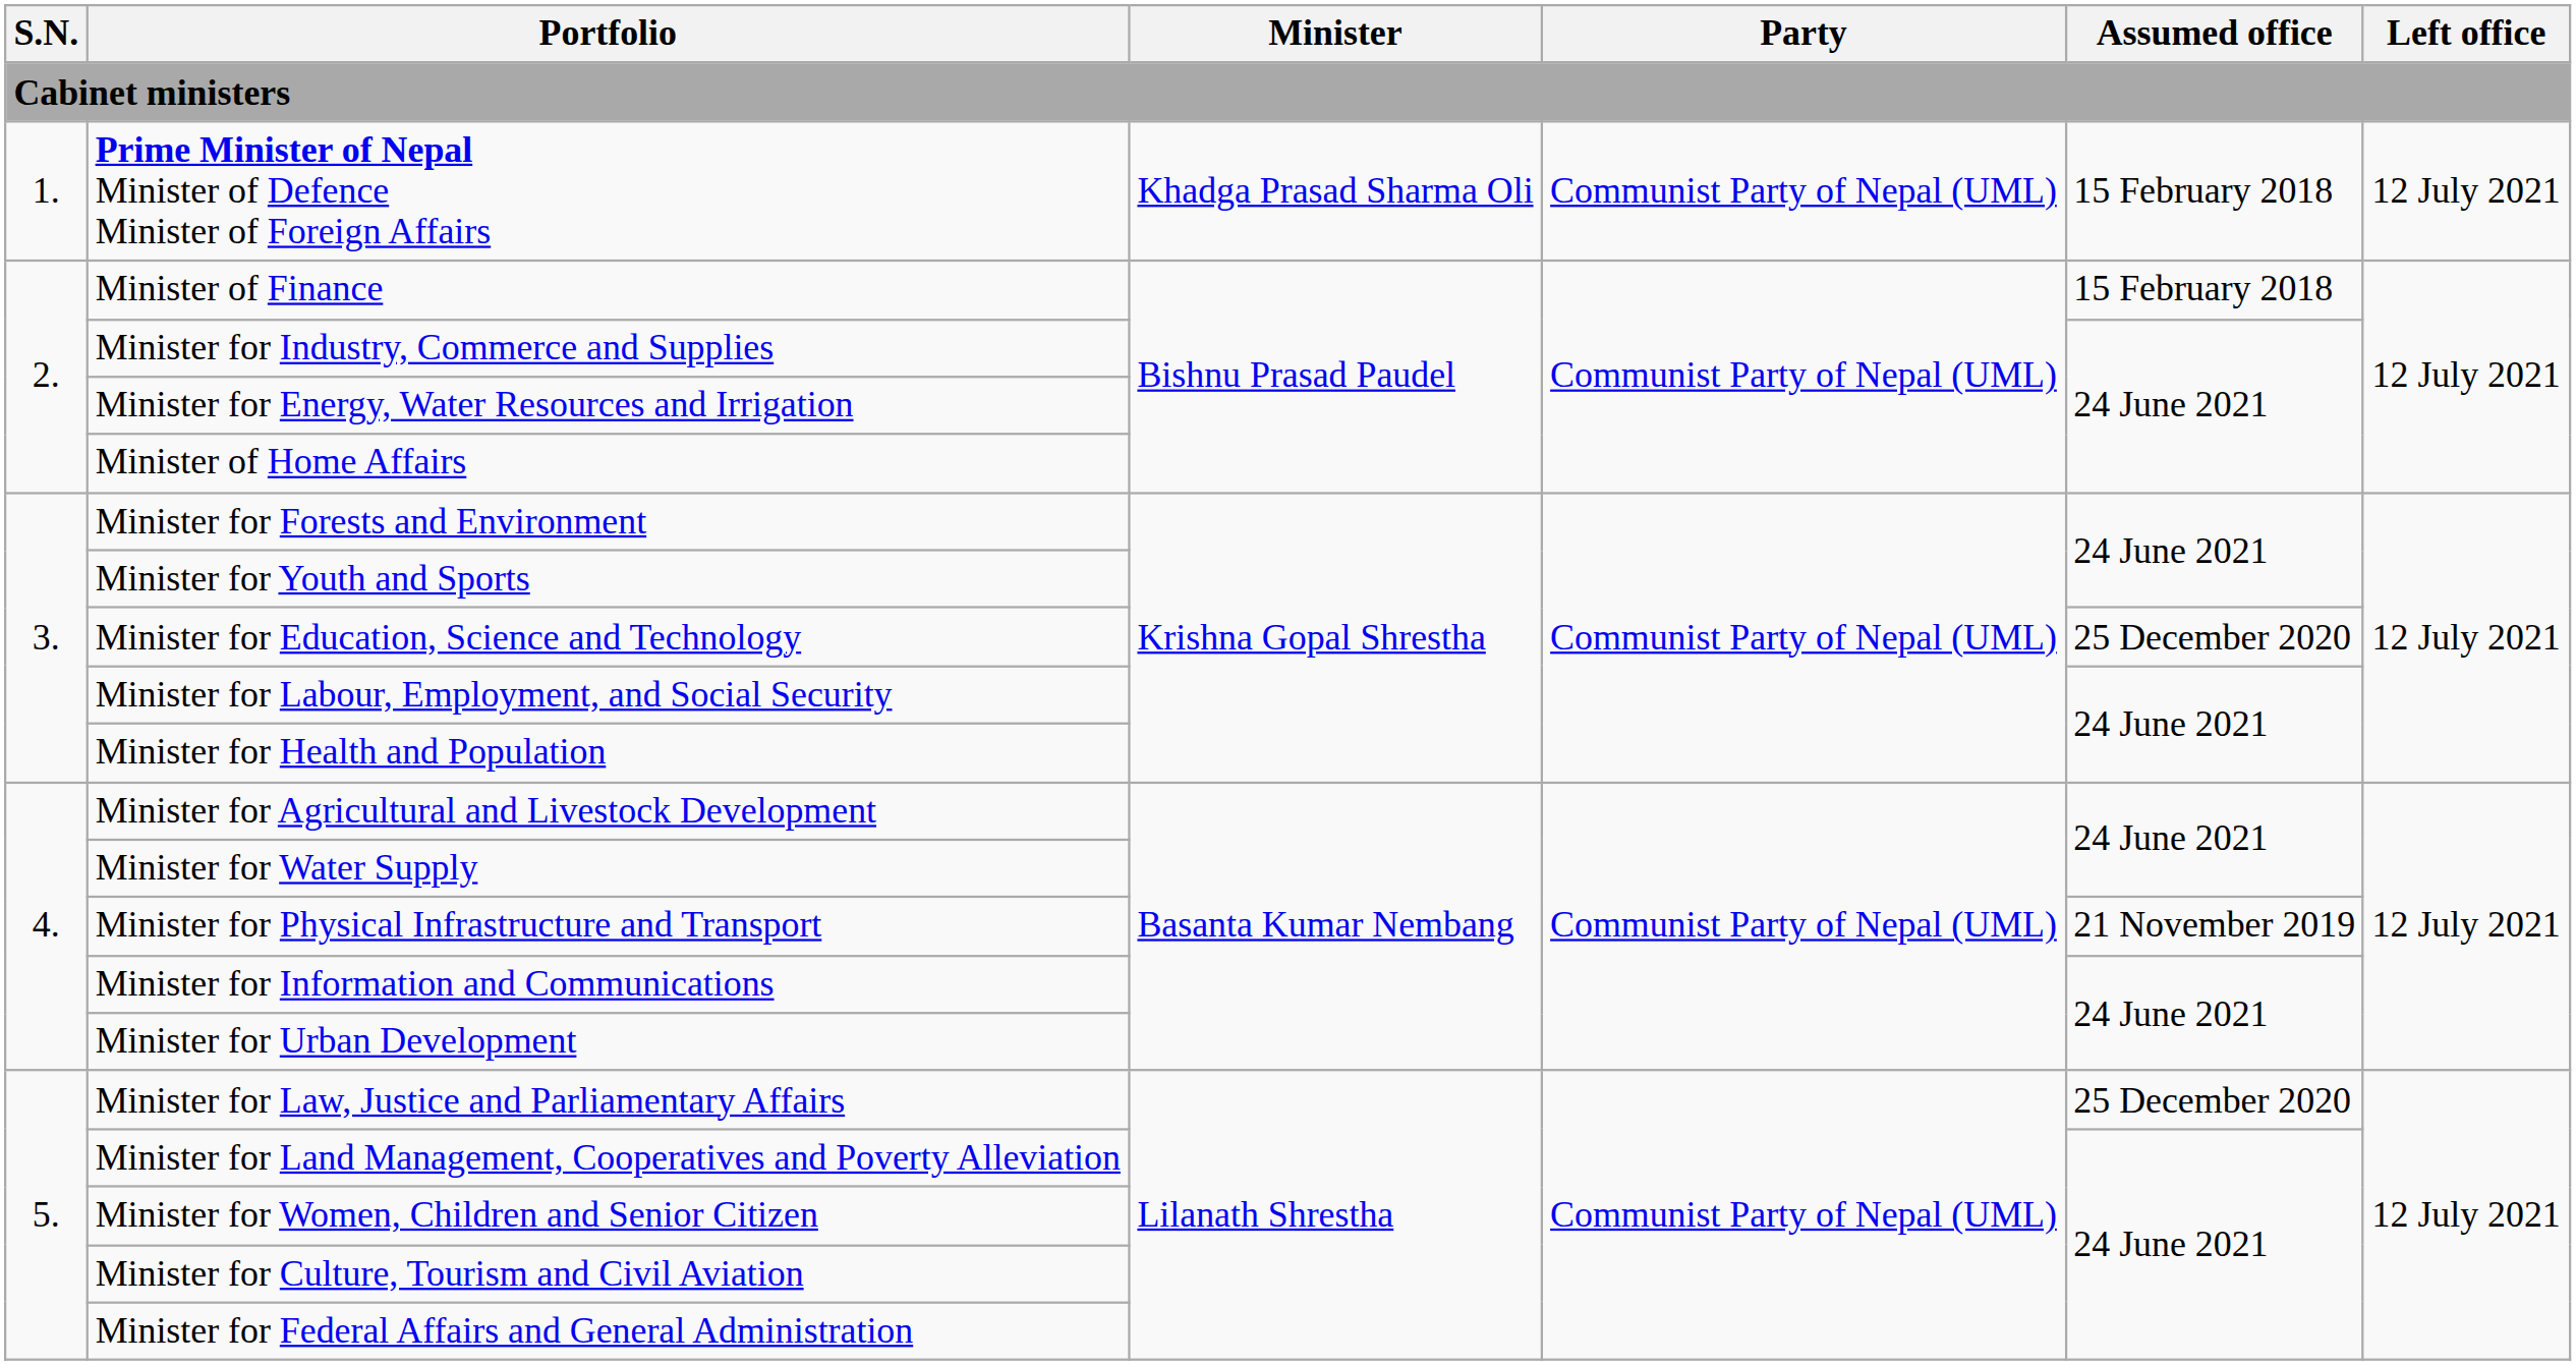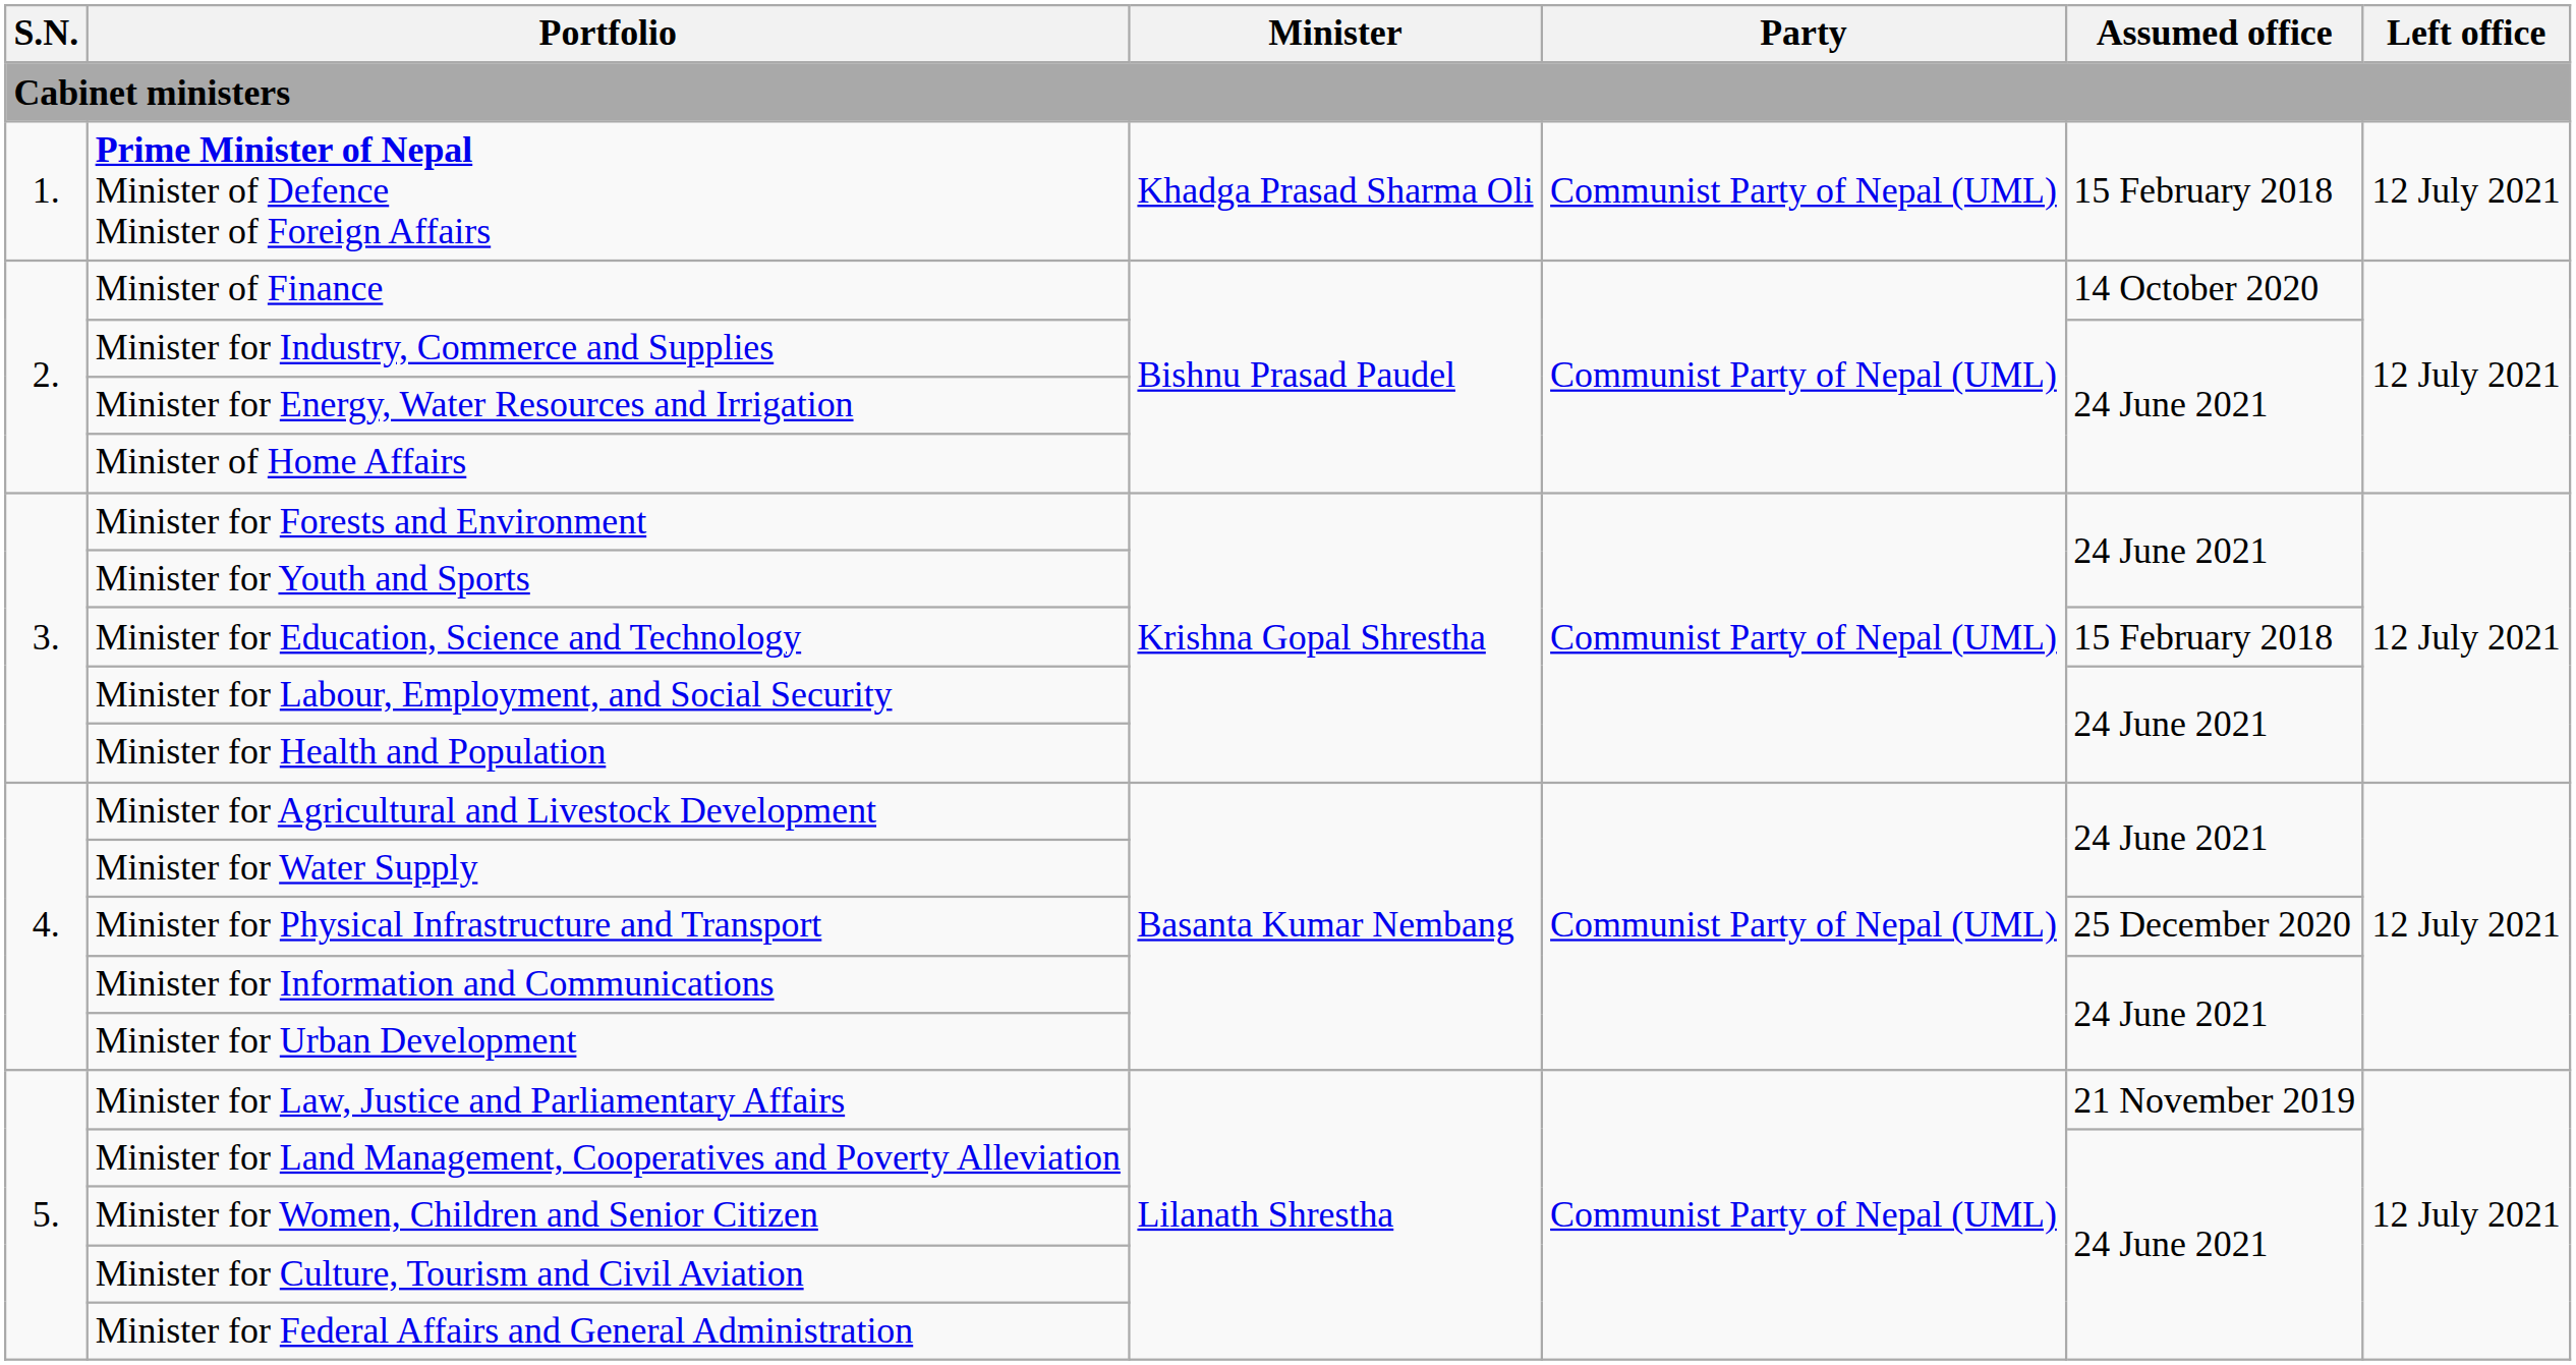 <table class="wikitable">
 <tr>
 <th>S.N.</th>
 <th>Portfolio</th>
 <th>Minister</th>
 <th>Party</th>
 <th>Assumed office</th>
 <th>Left office</th>
 </tr>
 <tr>
 <td colspan="6" bgcolor="darkgrey"><strong>Cabinet ministers</strong></td>
 </tr>
 <tr>
 <td style="text-align:center;">1.</td>
 <td><strong><a href='#'>Prime Minister of Nepal</a></strong><br>Minister of <a href='#'>Defence</a><br>Minister of <a href='#'>Foreign Affairs</a></td>
 <td><a href='#'>Khadga Prasad Sharma Oli</a></td>
 <td><a href='#'>Communist Party of Nepal (UML)</a></td>
 <td>15 February 2018</td>
 <td>12 July 2021</td>
 </tr>
 <tr>
 <td rowspan="4" style="text-align:center;">2.</td>
 <td>Minister of <a href='#'>Finance</a></td>
 <td rowspan="4"><a href='#'>Bishnu Prasad Paudel</a></td>
 <td rowspan="4"><a href='#'>Communist Party of Nepal (UML)</a></td>
-<td>15 February 2018</td>
+<td>14 October 2020</td>
 <td rowspan="4">12 July 2021</td>
 </tr>
 <tr>
 <td>Minister for <a href='#'>Industry, Commerce and Supplies</a></td>
 <td rowspan="3">24 June 2021</td>
 </tr>
 <tr>
 <td>Minister for <a href='#'>Energy, Water Resources and Irrigation</a></td>
 </tr>
 <tr>
 <td>Minister of <a href='#'>Home Affairs</a></td>
 </tr>
 <tr>
 <td rowspan="5" style="text-align:center;">3.</td>
 <td>Minister for <a href='#'>Forests and Environment</a></td>
 <td rowspan="5"><a href='#'>Krishna Gopal Shrestha</a></td>
 <td rowspan="5"><a href='#'>Communist Party of Nepal (UML)</a></td>
 <td rowspan="2">24 June 2021</td>
 <td rowspan="5">12 July 2021</td>
 </tr>
 <tr>
 <td>Minister for <a href='#'>Youth and Sports</a></td>
 </tr>
 <tr>
 <td>Minister for <a href='#'>Education, Science and Technology</a></td>
-<td>25 December 2020</td>
+<td>15 February 2018</td>
 </tr>
 <tr>
 <td>Minister for <a href='#'>Labour, Employment, and Social Security</a></td>
 <td rowspan="2">24 June 2021</td>
 </tr>
 <tr>
 <td>Minister for <a href='#'>Health and Population</a></td>
 </tr>
 <tr>
 <td rowspan="5" style="text-align:center;">4.</td>
 <td>Minister for <a href='#'>Agricultural and Livestock Development</a></td>
 <td rowspan="5"><a href='#'>Basanta Kumar Nembang</a></td>
 <td rowspan="5"><a href='#'>Communist Party of Nepal (UML)</a></td>
 <td rowspan="2">24 June 2021</td>
 <td rowspan="5">12 July 2021</td>
 </tr>
 <tr>
 <td>Minister for <a href='#'>Water Supply</a></td>
 </tr>
 <tr>
 <td>Minister for <a href='#'>Physical Infrastructure and Transport</a></td>
-<td>21 November 2019</td>
+<td>25 December 2020</td>
 </tr>
 <tr>
 <td>Minister for <a href='#'>Information and Communications</a></td>
 <td rowspan="2">24 June 2021</td>
 </tr>
 <tr>
 <td>Minister for <a href='#'>Urban Development</a></td>
 </tr>
 <tr>
 <td rowspan="5" style="text-align:center;">5.</td>
 <td>Minister for <a href='#'>Law, Justice and Parliamentary Affairs</a></td>
 <td rowspan="5"><a href='#'>Lilanath Shrestha</a></td>
 <td rowspan="5"><a href='#'>Communist Party of Nepal (UML)</a></td>
-<td>25 December 2020</td>
+<td>21 November 2019</td>
 <td rowspan="5">12 July 2021</td>
 </tr>
 <tr>
 <td>Minister for <a href='#'>Land Management, Cooperatives and Poverty Alleviation</a></td>
 <td rowspan="4">24 June 2021</td>
 </tr>
 <tr>
 <td>Minister for <a href='#'>Women, Children and Senior Citizen</a></td>
 </tr>
 <tr>
 <td>Minister for <a href='#'>Culture, Tourism and Civil Aviation</a></td>
 </tr>
 <tr>
 <td>Minister for <a href='#'>Federal Affairs and General Administration</a></td>
 </tr>
 </table>
